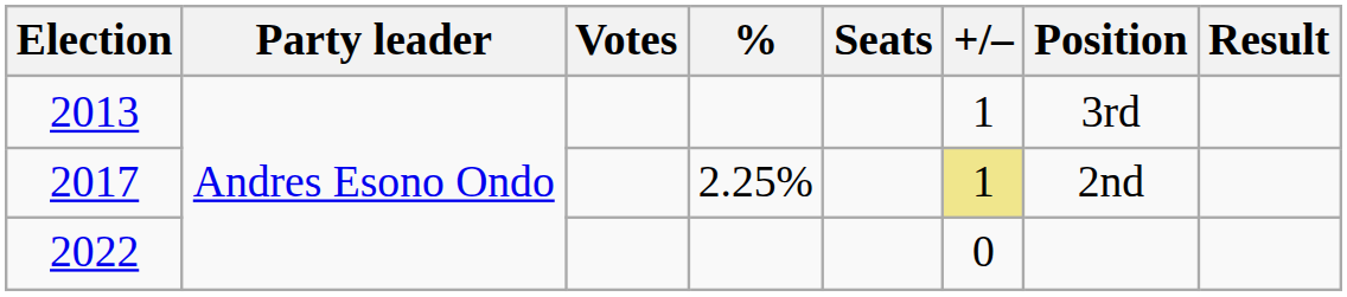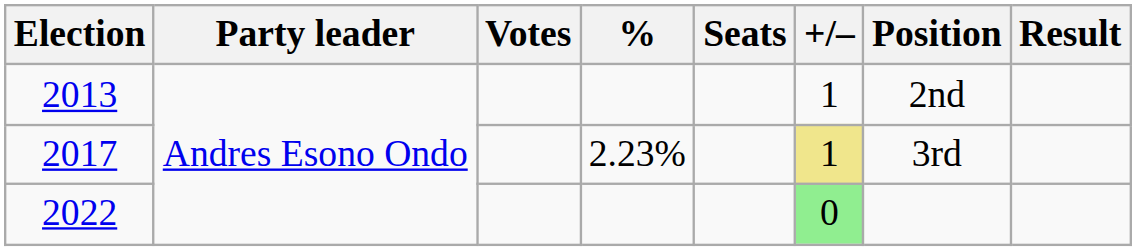 <table class="wikitable" style="text-align:center">
 <tr>
 <th>Election</th>
 <th>Party leader</th>
 <th>Votes</th>
 <th>%</th>
 <th>Seats</th>
 <th>+/–</th>
 <th>Position</th>
 <th><strong>Result</strong></th>
 </tr>
 <tr>
 <td><a href='#'>2013</a></td>
 <td rowspan="3"><a href='#'>Andres Esono Ondo</a></td>
 <td></td>
 <td></td>
 <td></td>
 <td> 1</td>
-<td> 3rd</td>
+<td> 2nd</td>
 <td></td>
 </tr>
 <tr>
 <td><a href='#'>2017</a></td>
 <td></td>
-<td>2.25%</td>
+<td>2.23%</td>
 <td></td>
 <td style="background: khaki;"> 1</td>
-<td> 2nd</td>
+<td> 3rd</td>
 <td></td>
 </tr>
 <tr>
 <td><a href='#'>2022</a></td>
 <td></td>
 <td></td>
 <td></td>
-<td> 0</td>
+<td style="background: lightgreen;"> 0</td>
 <td></td>
 <td></td>
 </tr>
 </table>
